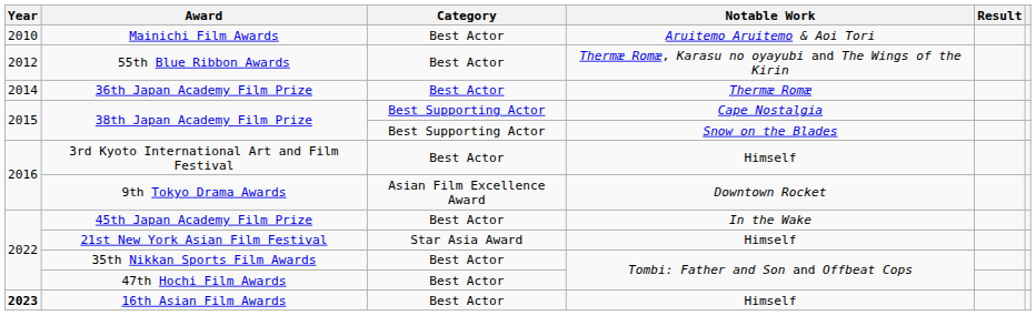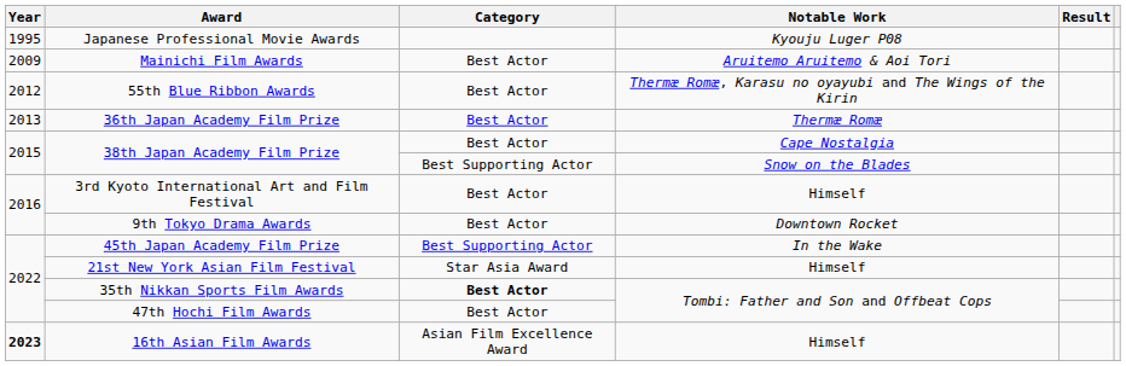 <table class="wikitable" style="text-align:center" width=85%>
 <tr>
 <th>Year</th>
 <th>Award</th>
 <th>Category</th>
 <th>Notable Work</th>
 <th>Result</th>
 <th></th>
 </tr>
 <tr>
-<td>2010</td>
+<td>1995</td>
+<td>Japanese Professional Movie Awards</td>
+<td></td>
+<td><em>Kyouju Luger P08</em></td>
+<td></td>
+<td></td>
+</tr>
+<tr>
+<td>2009</td>
 <td><a href='#'>Mainichi Film Awards</a></td>
 <td>Best Actor</td>
 <td><em><a href='#'>Aruitemo Aruitemo</a> & Aoi Tori</em></td>
 <td></td>
 <td></td>
 </tr>
 <tr>
 <td>2012</td>
 <td>55th <a href='#'>Blue Ribbon Awards</a></td>
 <td>Best Actor</td>
 <td><em><a href='#'>Thermæ Romæ</a></em>, <em>Karasu no oyayubi</em> and <em>The Wings of the Kirin</em></td>
 <td></td>
 <td></td>
 </tr>
 <tr>
-<td>2014</td>
+<td>2013</td>
 <td><a href='#'>36th Japan Academy Film Prize</a></td>
 <td><a href='#'>Best Actor</a></td>
 <td><em><a href='#'>Thermæ Romæ</a></em></td>
 <td></td>
 <td></td>
 </tr>
 <tr>
 <td rowspan=2>2015</td>
 <td rowspan=2><a href='#'>38th Japan Academy Film Prize</a></td>
-<td><a href='#'>Best Supporting Actor</a></td>
+<td>Best Actor</td>
 <td><em><a href='#'>Cape Nostalgia</a></em></td>
 <td></td>
 <td></td>
 </tr>
 <tr>
 <td>Best Supporting Actor</td>
 <td><em><a href='#'>Snow on the Blades</a></em></td>
 <td></td>
 <td></td>
 </tr>
 <tr>
 <td rowspan=2>2016</td>
 <td>3rd Kyoto International Art and Film Festival</td>
 <td>Best Actor</td>
 <td>Himself</td>
 <td></td>
 <td></td>
 </tr>
 <tr>
 <td>9th <a href='#'>Tokyo Drama Awards</a></td>
-<td>Asian Film Excellence Award</td>
+<td>Best Actor</td>
 <td><em>Downtown Rocket</em></td>
 <td></td>
 <td></td>
 </tr>
 <tr>
 <td rowspan=4>2022</td>
 <td><a href='#'>45th Japan Academy Film Prize</a></td>
-<td>Best Actor</td>
+<td><a href='#'>Best Supporting Actor</a></td>
 <td><em>In the Wake</em></td>
 <td></td>
 <td></td>
 </tr>
 <tr>
 <td><a href='#'>21st New York Asian Film Festival</a></td>
 <td>Star Asia Award</td>
 <td>Himself</td>
 <td></td>
 <td></td>
 </tr>
 <tr>
 <td>35th <a href='#'>Nikkan Sports Film Awards</a></td>
-<td>Best Actor</td>
+<td><strong>Best Actor</strong></td>
 <td rowspan=2><em>Tombi: Father and Son</em> and <em>Offbeat Cops</em></td>
 <td></td>
 <td></td>
 </tr>
 <tr>
 <td>47th <a href='#'>Hochi Film Awards</a></td>
 <td>Best Actor</td>
 <td></td>
 <td></td>
 </tr>
 <tr>
 <td><strong>2023</strong></td>
 <td><a href='#'>16th Asian Film Awards</a></td>
-<td>Best Actor</td>
+<td>Asian Film Excellence Award</td>
 <td>Himself</td>
 <td></td>
 <td></td>
 </tr>
 </table>
